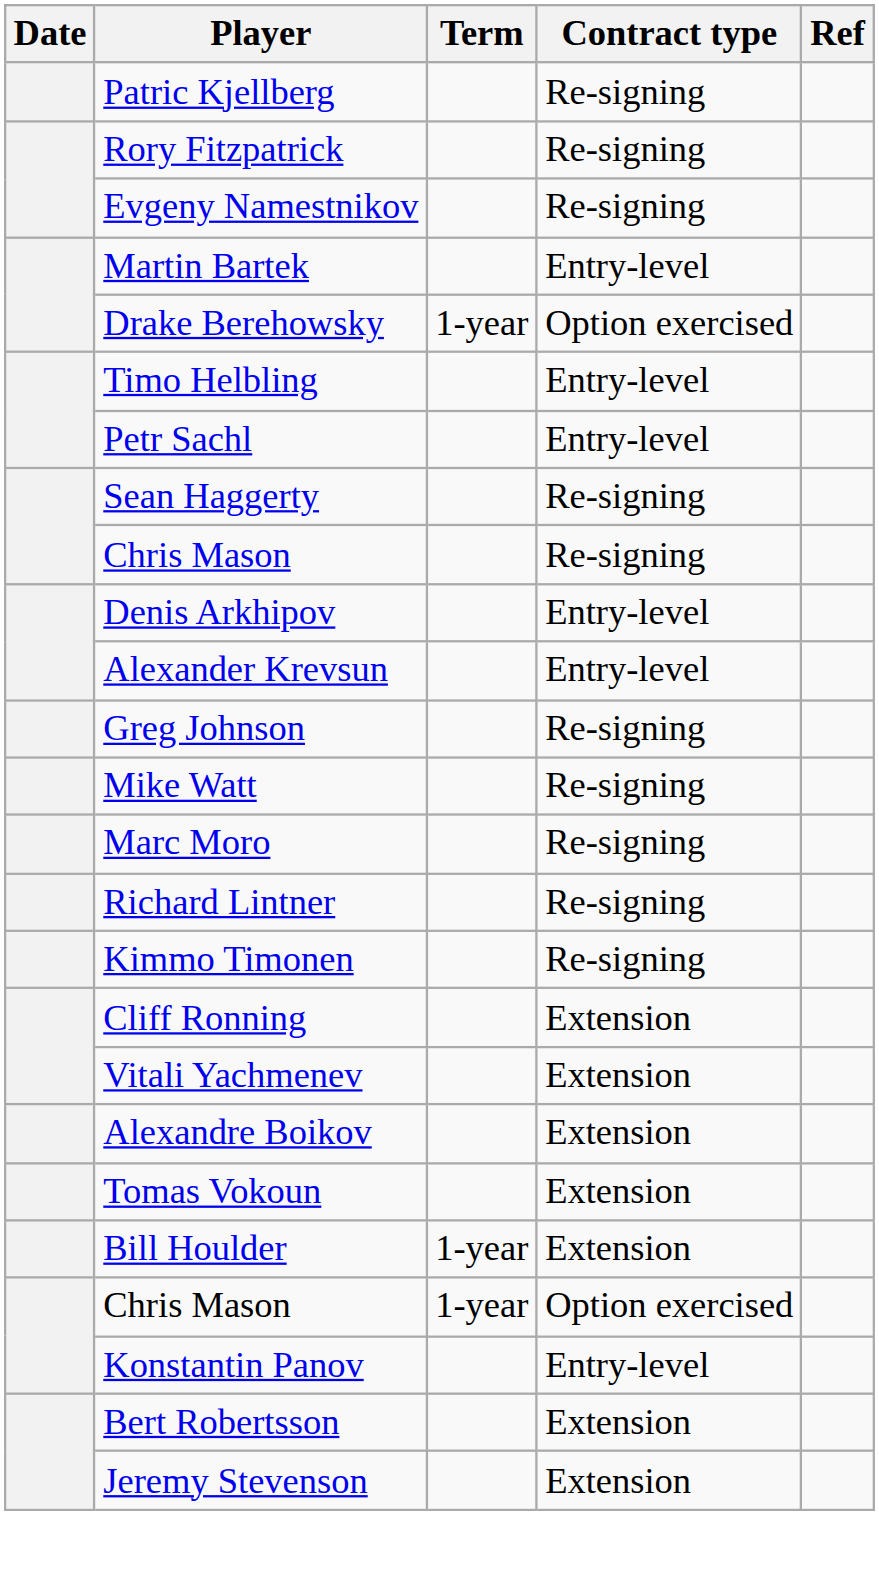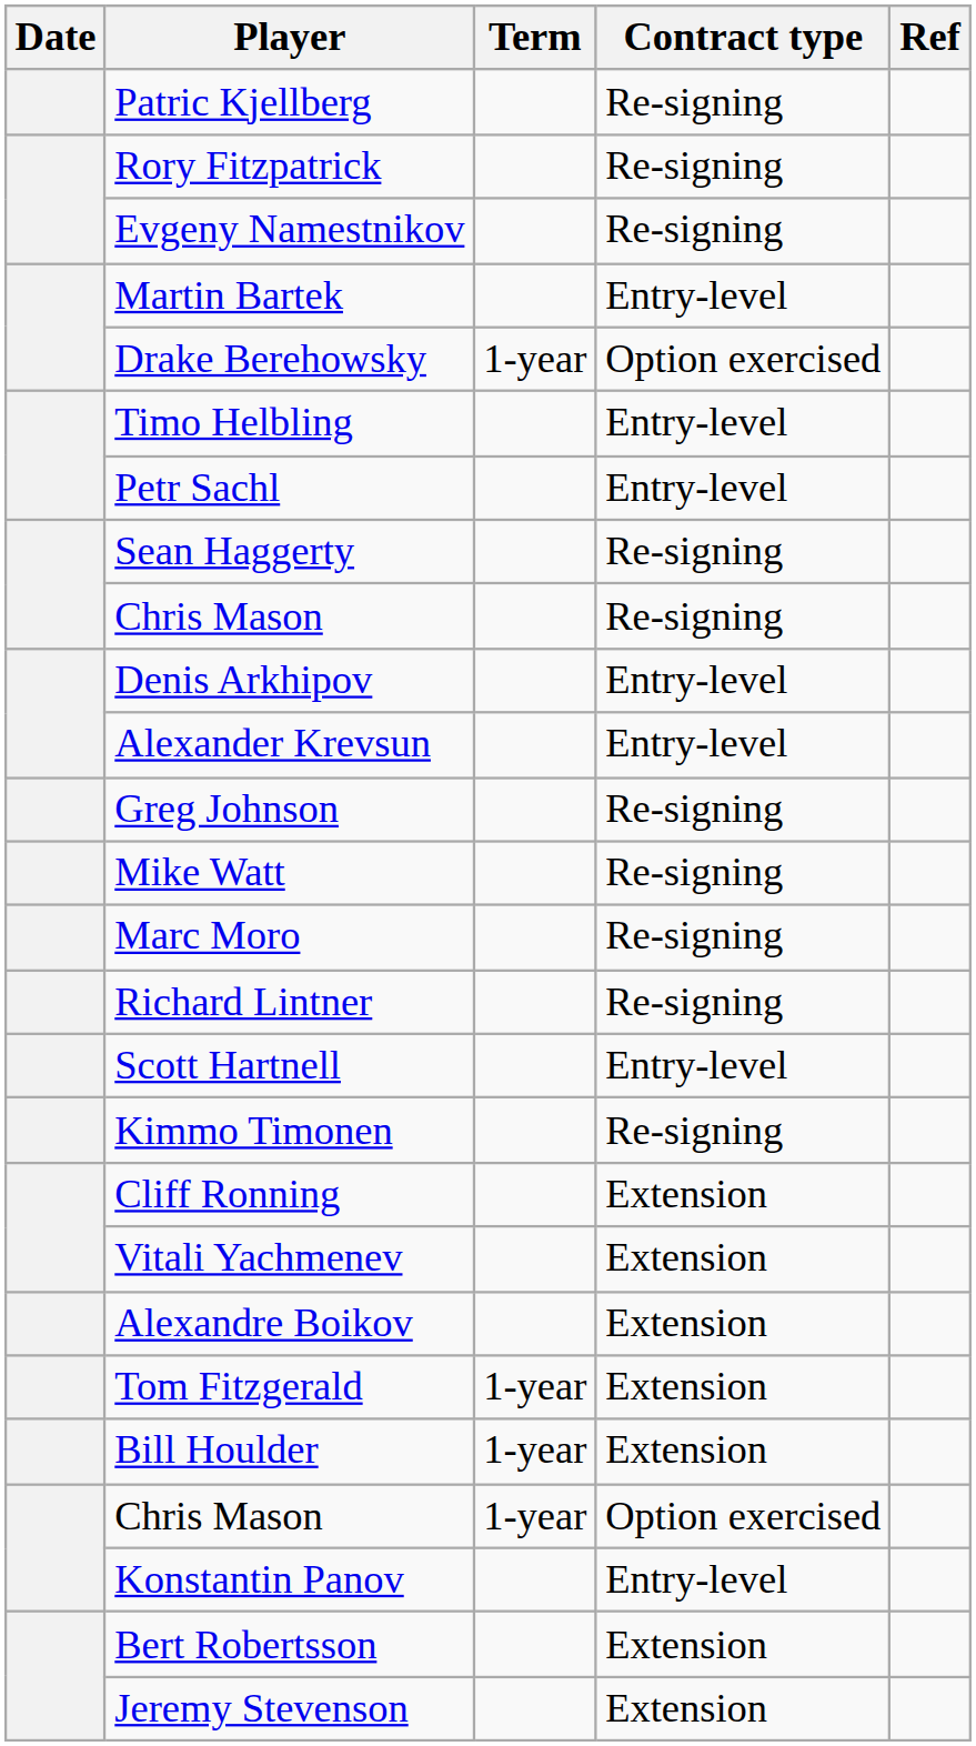 <table class="wikitable plainrowheaders">
 <tr style="background:#ddd; text-align:center;">
 <th>Date</th>
 <th>Player</th>
 <th>Term</th>
 <th>Contract type</th>
 <th>Ref</th>
 </tr>
 <tr>
 <th scope="row"></th>
 <td><a href='#'>Patric Kjellberg</a></td>
 <td></td>
 <td>Re-signing</td>
 <td></td>
 </tr>
 <tr>
 <th scope="row" rowspan=2></th>
 <td><a href='#'>Rory Fitzpatrick</a></td>
 <td></td>
 <td>Re-signing</td>
 <td></td>
 </tr>
 <tr>
 <td><a href='#'>Evgeny Namestnikov</a></td>
 <td></td>
 <td>Re-signing</td>
 <td></td>
 </tr>
 <tr>
 <th scope="row" rowspan=2></th>
 <td><a href='#'>Martin Bartek</a></td>
 <td></td>
 <td>Entry-level</td>
 <td></td>
 </tr>
 <tr>
 <td><a href='#'>Drake Berehowsky</a></td>
 <td>1-year</td>
 <td>Option exercised</td>
 <td></td>
 </tr>
 <tr>
 <th scope="row" rowspan=2></th>
 <td><a href='#'>Timo Helbling</a></td>
 <td></td>
 <td>Entry-level</td>
 <td></td>
 </tr>
 <tr>
 <td><a href='#'>Petr Sachl</a></td>
 <td></td>
 <td>Entry-level</td>
 <td></td>
 </tr>
 <tr>
 <th scope="row" rowspan=2></th>
 <td><a href='#'>Sean Haggerty</a></td>
 <td></td>
 <td>Re-signing</td>
 <td></td>
 </tr>
 <tr>
 <td><a href='#'>Chris Mason</a></td>
 <td></td>
 <td>Re-signing</td>
 <td></td>
 </tr>
 <tr>
 <th scope="row" rowspan=2></th>
 <td><a href='#'>Denis Arkhipov</a></td>
 <td></td>
 <td>Entry-level</td>
 <td></td>
 </tr>
 <tr>
 <td><a href='#'>Alexander Krevsun</a></td>
 <td></td>
 <td>Entry-level</td>
 <td></td>
 </tr>
 <tr>
 <th scope="row"></th>
 <td><a href='#'>Greg Johnson</a></td>
 <td></td>
 <td>Re-signing</td>
 <td></td>
 </tr>
 <tr>
 <th scope="row"></th>
 <td><a href='#'>Mike Watt</a></td>
 <td></td>
 <td>Re-signing</td>
 <td></td>
 </tr>
 <tr>
 <th scope="row"></th>
 <td><a href='#'>Marc Moro</a></td>
 <td></td>
 <td>Re-signing</td>
 <td></td>
 </tr>
 <tr>
 <th scope="row"></th>
 <td><a href='#'>Richard Lintner</a></td>
 <td></td>
 <td>Re-signing</td>
 <td></td>
 </tr>
 <tr>
 <th scope="row"></th>
+<td><a href='#'>Scott Hartnell</a></td>
+<td></td>
+<td>Entry-level</td>
+<td></td>
+</tr>
+<tr>
+<th scope="row"></th>
 <td><a href='#'>Kimmo Timonen</a></td>
 <td></td>
 <td>Re-signing</td>
 <td></td>
 </tr>
 <tr>
 <th scope="row" rowspan=2></th>
 <td><a href='#'>Cliff Ronning</a></td>
 <td></td>
 <td>Extension</td>
 <td></td>
 </tr>
 <tr>
 <td><a href='#'>Vitali Yachmenev</a></td>
 <td></td>
 <td>Extension</td>
 <td></td>
 </tr>
 <tr>
 <th scope="row"></th>
 <td><a href='#'>Alexandre Boikov</a></td>
 <td></td>
 <td>Extension</td>
 <td></td>
 </tr>
 <tr>
 <th scope="row"></th>
-<td><a href='#'>Tomas Vokoun</a></td>
-<td></td>
+<td><a href='#'>Tom Fitzgerald</a></td>
+<td>1-year</td>
 <td>Extension</td>
 <td></td>
 </tr>
 <tr>
 <th scope="row"></th>
 <td><a href='#'>Bill Houlder</a></td>
 <td>1-year</td>
 <td>Extension</td>
 <td></td>
 </tr>
 <tr>
 <th scope="row" rowspan=2></th>
 <td>Chris Mason</td>
 <td>1-year</td>
 <td>Option exercised</td>
 <td></td>
 </tr>
 <tr>
 <td><a href='#'>Konstantin Panov</a></td>
 <td></td>
 <td>Entry-level</td>
 <td></td>
 </tr>
 <tr>
 <th scope="row" rowspan=2></th>
 <td><a href='#'>Bert Robertsson</a></td>
 <td></td>
 <td>Extension</td>
 <td></td>
 </tr>
 <tr>
 <td><a href='#'>Jeremy Stevenson</a></td>
 <td></td>
 <td>Extension</td>
 <td></td>
 </tr>
 </table>
